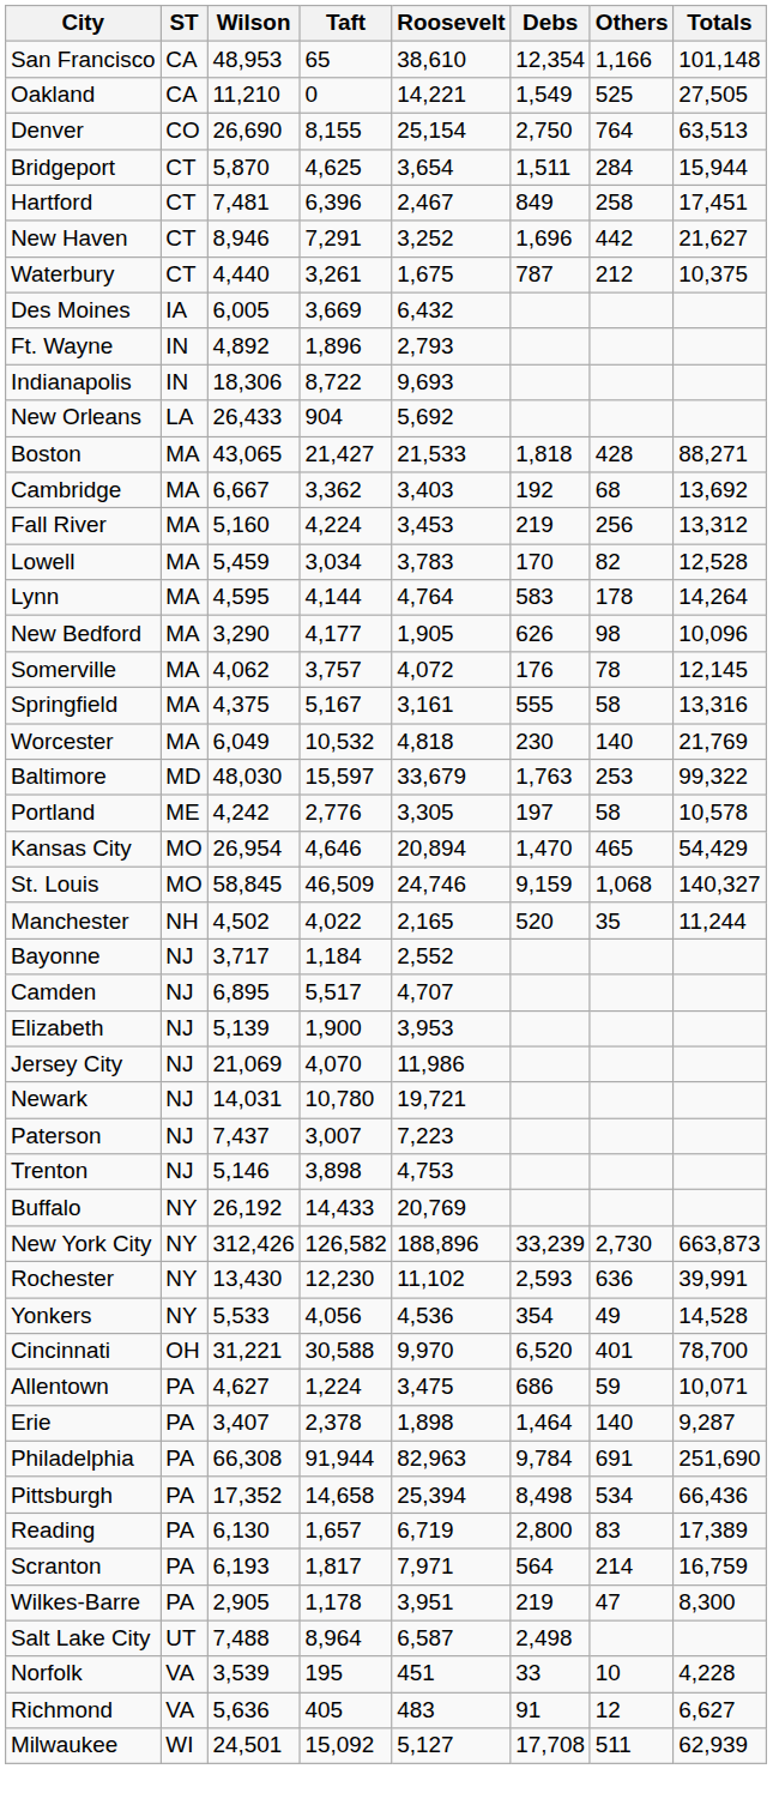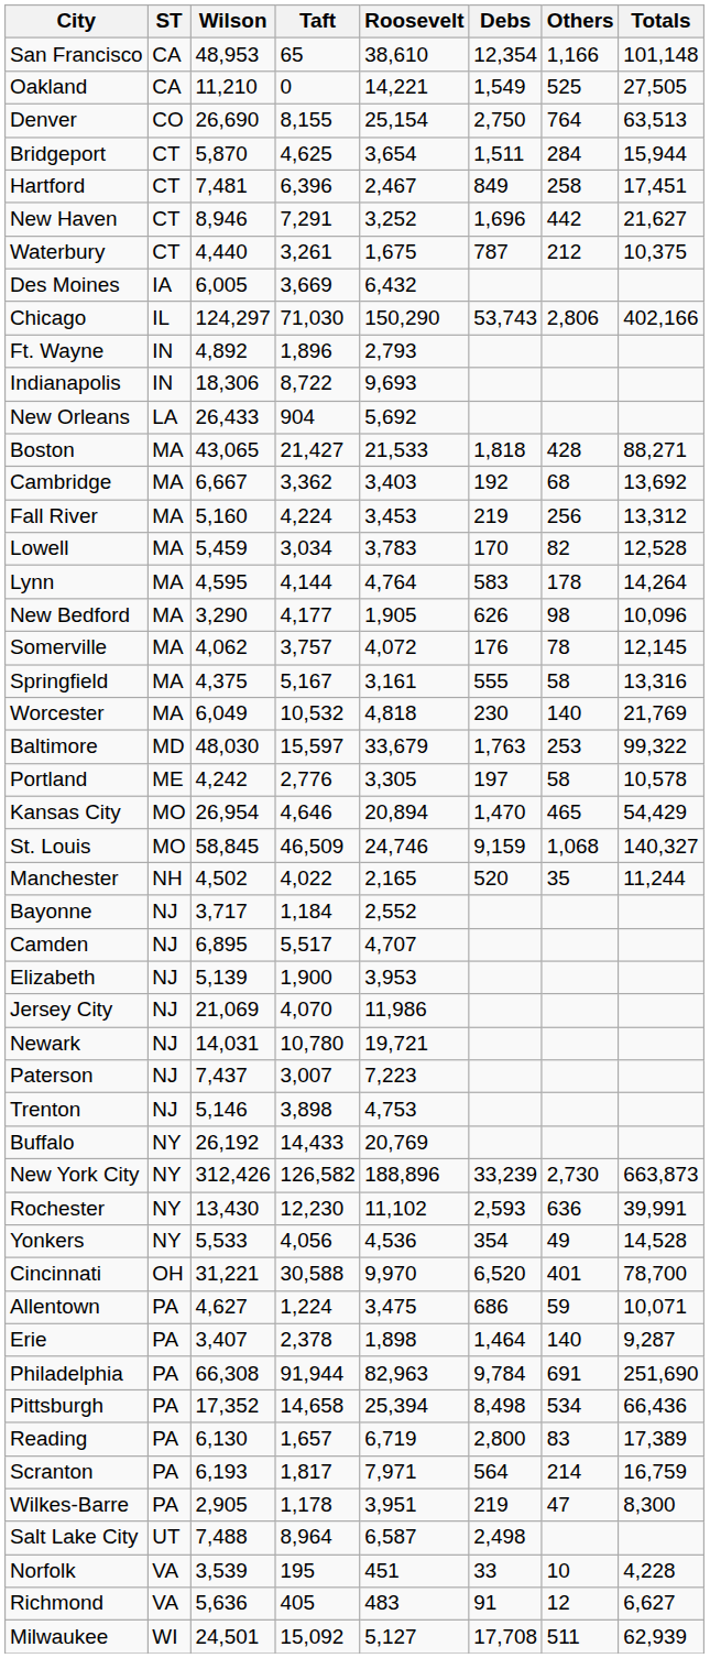 <table class="wikitable sortable">
 <tr>
 <th>City</th>
 <th>ST</th>
 <th>Wilson</th>
 <th>Taft</th>
 <th>Roosevelt</th>
 <th>Debs</th>
 <th>Others</th>
 <th>Totals</th>
 </tr>
 <tr>
 <td>San Francisco</td>
 <td>CA</td>
 <td>48,953</td>
 <td>65</td>
 <td>38,610</td>
 <td>12,354</td>
 <td>1,166</td>
 <td>101,148</td>
 </tr>
 <tr>
 <td>Oakland</td>
 <td>CA</td>
 <td>11,210</td>
 <td>0</td>
 <td>14,221</td>
 <td>1,549</td>
 <td>525</td>
 <td>27,505</td>
 </tr>
 <tr>
 <td>Denver</td>
 <td>CO</td>
 <td>26,690</td>
 <td>8,155</td>
 <td>25,154</td>
 <td>2,750</td>
 <td>764</td>
 <td>63,513</td>
 </tr>
 <tr>
 <td>Bridgeport</td>
 <td>CT</td>
 <td>5,870</td>
 <td>4,625</td>
 <td>3,654</td>
 <td>1,511</td>
 <td>284</td>
 <td>15,944</td>
 </tr>
 <tr>
 <td>Hartford</td>
 <td>CT</td>
 <td>7,481</td>
 <td>6,396</td>
 <td>2,467</td>
 <td>849</td>
 <td>258</td>
 <td>17,451</td>
 </tr>
 <tr>
 <td>New Haven</td>
 <td>CT</td>
 <td>8,946</td>
 <td>7,291</td>
 <td>3,252</td>
 <td>1,696</td>
 <td>442</td>
 <td>21,627</td>
 </tr>
 <tr>
 <td>Waterbury</td>
 <td>CT</td>
 <td>4,440</td>
 <td>3,261</td>
 <td>1,675</td>
 <td>787</td>
 <td>212</td>
 <td>10,375</td>
 </tr>
 <tr>
 <td>Des Moines</td>
 <td>IA</td>
 <td>6,005</td>
 <td>3,669</td>
 <td>6,432</td>
 <td></td>
 <td></td>
 <td></td>
+</tr>
+<tr>
+<td>Chicago</td>
+<td>IL</td>
+<td>124,297</td>
+<td>71,030</td>
+<td>150,290</td>
+<td>53,743</td>
+<td>2,806</td>
+<td>402,166</td>
 </tr>
 <tr>
 <td>Ft. Wayne</td>
 <td>IN</td>
 <td>4,892</td>
 <td>1,896</td>
 <td>2,793</td>
 <td></td>
 <td></td>
 <td></td>
 </tr>
 <tr>
 <td>Indianapolis</td>
 <td>IN</td>
 <td>18,306</td>
 <td>8,722</td>
 <td>9,693</td>
 <td></td>
 <td></td>
 <td></td>
 </tr>
 <tr>
 <td>New Orleans</td>
 <td>LA</td>
 <td>26,433</td>
 <td>904</td>
 <td>5,692</td>
 <td></td>
 <td></td>
 <td></td>
 </tr>
 <tr>
 <td>Boston</td>
 <td>MA</td>
 <td>43,065</td>
 <td>21,427</td>
 <td>21,533</td>
 <td>1,818</td>
 <td>428</td>
 <td>88,271</td>
 </tr>
 <tr>
 <td>Cambridge</td>
 <td>MA</td>
 <td>6,667</td>
 <td>3,362</td>
 <td>3,403</td>
 <td>192</td>
 <td>68</td>
 <td>13,692</td>
 </tr>
 <tr>
 <td>Fall River</td>
 <td>MA</td>
 <td>5,160</td>
 <td>4,224</td>
 <td>3,453</td>
 <td>219</td>
 <td>256</td>
 <td>13,312</td>
 </tr>
 <tr>
 <td>Lowell</td>
 <td>MA</td>
 <td>5,459</td>
 <td>3,034</td>
 <td>3,783</td>
 <td>170</td>
 <td>82</td>
 <td>12,528</td>
 </tr>
 <tr>
 <td>Lynn</td>
 <td>MA</td>
 <td>4,595</td>
 <td>4,144</td>
 <td>4,764</td>
 <td>583</td>
 <td>178</td>
 <td>14,264</td>
 </tr>
 <tr>
 <td>New Bedford</td>
 <td>MA</td>
 <td>3,290</td>
 <td>4,177</td>
 <td>1,905</td>
 <td>626</td>
 <td>98</td>
 <td>10,096</td>
 </tr>
 <tr>
 <td>Somerville</td>
 <td>MA</td>
 <td>4,062</td>
 <td>3,757</td>
 <td>4,072</td>
 <td>176</td>
 <td>78</td>
 <td>12,145</td>
 </tr>
 <tr>
 <td>Springfield</td>
 <td>MA</td>
 <td>4,375</td>
 <td>5,167</td>
 <td>3,161</td>
 <td>555</td>
 <td>58</td>
 <td>13,316</td>
 </tr>
 <tr>
 <td>Worcester</td>
 <td>MA</td>
 <td>6,049</td>
 <td>10,532</td>
 <td>4,818</td>
 <td>230</td>
 <td>140</td>
 <td>21,769</td>
 </tr>
 <tr>
 <td>Baltimore</td>
 <td>MD</td>
 <td>48,030</td>
 <td>15,597</td>
 <td>33,679</td>
 <td>1,763</td>
 <td>253</td>
 <td>99,322</td>
 </tr>
 <tr>
 <td>Portland</td>
 <td>ME</td>
 <td>4,242</td>
 <td>2,776</td>
 <td>3,305</td>
 <td>197</td>
 <td>58</td>
 <td>10,578</td>
 </tr>
 <tr>
 <td>Kansas City</td>
 <td>MO</td>
 <td>26,954</td>
 <td>4,646</td>
 <td>20,894</td>
 <td>1,470</td>
 <td>465</td>
 <td>54,429</td>
 </tr>
 <tr>
 <td>St. Louis</td>
 <td>MO</td>
 <td>58,845</td>
 <td>46,509</td>
 <td>24,746</td>
 <td>9,159</td>
 <td>1,068</td>
 <td>140,327</td>
 </tr>
 <tr>
 <td>Manchester</td>
 <td>NH</td>
 <td>4,502</td>
 <td>4,022</td>
 <td>2,165</td>
 <td>520</td>
 <td>35</td>
 <td>11,244</td>
 </tr>
 <tr>
 <td>Bayonne</td>
 <td>NJ</td>
 <td>3,717</td>
 <td>1,184</td>
 <td>2,552</td>
 <td></td>
 <td></td>
 <td></td>
 </tr>
 <tr>
 <td>Camden</td>
 <td>NJ</td>
 <td>6,895</td>
 <td>5,517</td>
 <td>4,707</td>
 <td></td>
 <td></td>
 <td></td>
 </tr>
 <tr>
 <td>Elizabeth</td>
 <td>NJ</td>
 <td>5,139</td>
 <td>1,900</td>
 <td>3,953</td>
 <td></td>
 <td></td>
 <td></td>
 </tr>
 <tr>
 <td>Jersey City</td>
 <td>NJ</td>
 <td>21,069</td>
 <td>4,070</td>
 <td>11,986</td>
 <td></td>
 <td></td>
 <td></td>
 </tr>
 <tr>
 <td>Newark</td>
 <td>NJ</td>
 <td>14,031</td>
 <td>10,780</td>
 <td>19,721</td>
 <td></td>
 <td></td>
 <td></td>
 </tr>
 <tr>
 <td>Paterson</td>
 <td>NJ</td>
 <td>7,437</td>
 <td>3,007</td>
 <td>7,223</td>
 <td></td>
 <td></td>
 <td></td>
 </tr>
 <tr>
 <td>Trenton</td>
 <td>NJ</td>
 <td>5,146</td>
 <td>3,898</td>
 <td>4,753</td>
 <td></td>
 <td></td>
 <td></td>
 </tr>
 <tr>
 <td>Buffalo</td>
 <td>NY</td>
 <td>26,192</td>
 <td>14,433</td>
 <td>20,769</td>
 <td></td>
 <td></td>
 <td></td>
 </tr>
 <tr>
 <td>New York City</td>
 <td>NY</td>
 <td>312,426</td>
 <td>126,582</td>
 <td>188,896</td>
 <td>33,239</td>
 <td>2,730</td>
 <td>663,873</td>
 </tr>
 <tr>
 <td>Rochester</td>
 <td>NY</td>
 <td>13,430</td>
 <td>12,230</td>
 <td>11,102</td>
 <td>2,593</td>
 <td>636</td>
 <td>39,991</td>
 </tr>
 <tr>
 <td>Yonkers</td>
 <td>NY</td>
 <td>5,533</td>
 <td>4,056</td>
 <td>4,536</td>
 <td>354</td>
 <td>49</td>
 <td>14,528</td>
 </tr>
 <tr>
 <td>Cincinnati</td>
 <td>OH</td>
 <td>31,221</td>
 <td>30,588</td>
 <td>9,970</td>
 <td>6,520</td>
 <td>401</td>
 <td>78,700</td>
 </tr>
 <tr>
 <td>Allentown</td>
 <td>PA</td>
 <td>4,627</td>
 <td>1,224</td>
 <td>3,475</td>
 <td>686</td>
 <td>59</td>
 <td>10,071</td>
 </tr>
 <tr>
 <td>Erie</td>
 <td>PA</td>
 <td>3,407</td>
 <td>2,378</td>
 <td>1,898</td>
 <td>1,464</td>
 <td>140</td>
 <td>9,287</td>
 </tr>
 <tr>
 <td>Philadelphia</td>
 <td>PA</td>
 <td>66,308</td>
 <td>91,944</td>
 <td>82,963</td>
 <td>9,784</td>
 <td>691</td>
 <td>251,690</td>
 </tr>
 <tr>
 <td>Pittsburgh</td>
 <td>PA</td>
 <td>17,352</td>
 <td>14,658</td>
 <td>25,394</td>
 <td>8,498</td>
 <td>534</td>
 <td>66,436</td>
 </tr>
 <tr>
 <td>Reading</td>
 <td>PA</td>
 <td>6,130</td>
 <td>1,657</td>
 <td>6,719</td>
 <td>2,800</td>
 <td>83</td>
 <td>17,389</td>
 </tr>
 <tr>
 <td>Scranton</td>
 <td>PA</td>
 <td>6,193</td>
 <td>1,817</td>
 <td>7,971</td>
 <td>564</td>
 <td>214</td>
 <td>16,759</td>
 </tr>
 <tr>
 <td>Wilkes-Barre</td>
 <td>PA</td>
 <td>2,905</td>
 <td>1,178</td>
 <td>3,951</td>
 <td>219</td>
 <td>47</td>
 <td>8,300</td>
 </tr>
 <tr>
 <td>Salt Lake City</td>
 <td>UT</td>
 <td>7,488</td>
 <td>8,964</td>
 <td>6,587</td>
 <td>2,498</td>
 <td></td>
 <td></td>
 </tr>
 <tr>
 <td>Norfolk</td>
 <td>VA</td>
 <td>3,539</td>
 <td>195</td>
 <td>451</td>
 <td>33</td>
 <td>10</td>
 <td>4,228</td>
 </tr>
 <tr>
 <td>Richmond</td>
 <td>VA</td>
 <td>5,636</td>
 <td>405</td>
 <td>483</td>
 <td>91</td>
 <td>12</td>
 <td>6,627</td>
 </tr>
 <tr>
 <td>Milwaukee</td>
 <td>WI</td>
 <td>24,501</td>
 <td>15,092</td>
 <td>5,127</td>
 <td>17,708</td>
 <td>511</td>
 <td>62,939</td>
 </tr>
 </table>
